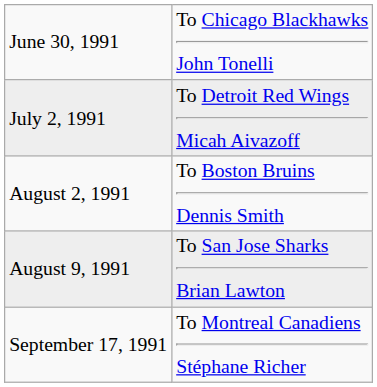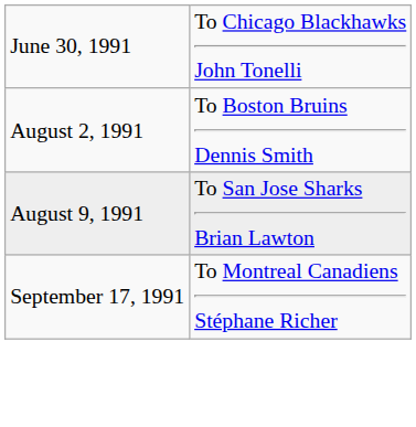 <table class="wikitable">
 <tr>
 <td>June 30, 1991</td>
 <td valign="top">To <a href='#'>Chicago Blackhawks</a><hr><a href='#'>John Tonelli</a></td>
-</tr>
-<tr style="background:#eee;">
-<td>July 2, 1991</td>
-<td valign="top">To <a href='#'>Detroit Red Wings</a><hr><a href='#'>Micah Aivazoff</a></td>
 </tr>
 <tr>
 <td>August 2, 1991</td>
 <td valign="top">To <a href='#'>Boston Bruins</a><hr><a href='#'>Dennis Smith</a></td>
 </tr>
 <tr style="background:#eee;">
 <td>August 9, 1991</td>
 <td valign="top">To <a href='#'>San Jose Sharks</a><hr><a href='#'>Brian Lawton</a></td>
 </tr>
 <tr>
 <td>September 17, 1991</td>
 <td valign="top">To <a href='#'>Montreal Canadiens</a><hr><a href='#'>Stéphane Richer</a></td>
 </tr>
 </table>
